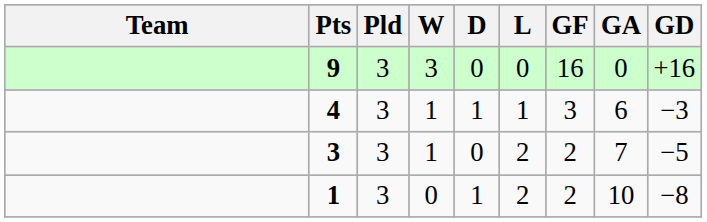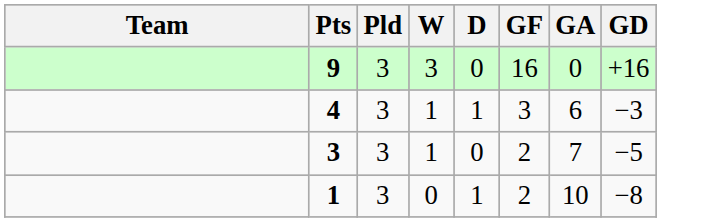 <table class="wikitable" style="text-align:center;">
 <tr>
 <th width=175>Team</th>
 <th width=20 abbr="Points">Pts</th>
 <th width=20 abbr="Played">Pld</th>
 <th width=20 abbr="Won">W</th>
 <th width=20 abbr="Drawn">D</th>
-<th width=20 abbr="Lost">L</th>
 <th width=20 abbr="Goals for">GF</th>
 <th width=20 abbr="Goals against">GA</th>
 <th width=20 abbr="Goal difference">GD</th>
 </tr>
 <tr style="background:#cfc;">
 <td style="text-align:left;"></td>
 <td><strong>9</strong></td>
 <td>3</td>
 <td>3</td>
 <td>0</td>
-<td>0</td>
 <td>16</td>
 <td>0</td>
 <td>+16</td>
 </tr>
 <tr>
 <td style="text-align:left;"></td>
 <td><strong>4</strong></td>
 <td>3</td>
-<td>1</td>
 <td>1</td>
 <td>1</td>
 <td>3</td>
 <td>6</td>
 <td>−3</td>
 </tr>
 <tr>
 <td style="text-align:left;"></td>
 <td><strong>3</strong></td>
 <td>3</td>
 <td>1</td>
 <td>0</td>
 <td>2</td>
-<td>2</td>
 <td>7</td>
 <td>−5</td>
 </tr>
 <tr>
 <td style="text-align:left;"></td>
 <td><strong>1</strong></td>
 <td>3</td>
 <td>0</td>
 <td>1</td>
 <td>2</td>
-<td>2</td>
 <td>10</td>
 <td>−8</td>
 </tr>
 </table>
